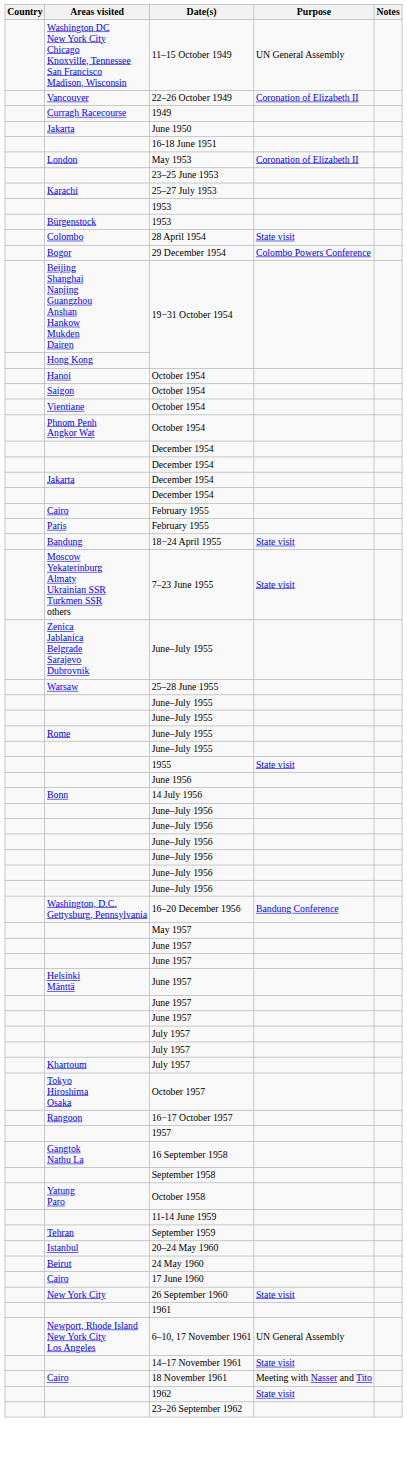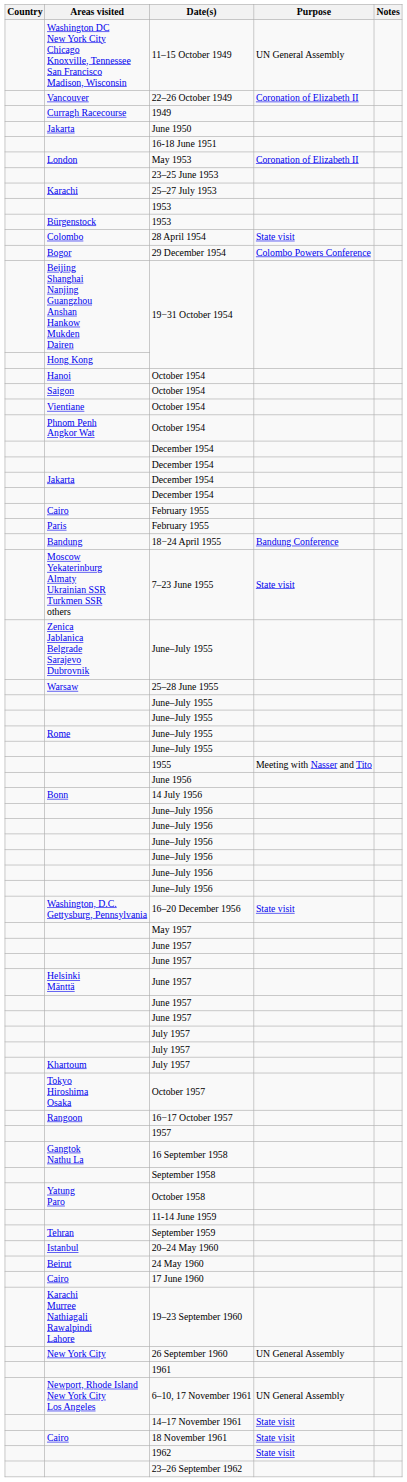 <table style="margin: 1em auto 1em auto" class="wikitable sortable">
 <tr>
 <th>Country</th>
 <th>Areas visited</th>
 <th>Date(s)</th>
 <th>Purpose</th>
 <th>Notes</th>
 </tr>
 <tr>
 <td></td>
 <td><a href='#'>Washington DC</a><br><a href='#'>New York City</a><br><a href='#'>Chicago</a><br><a href='#'>Knoxville, Tennessee</a><br><a href='#'>San Francisco</a><br><a href='#'>Madison, Wisconsin</a></td>
 <td>11–15 October 1949</td>
 <td>UN General Assembly</td>
 <td></td>
 </tr>
 <tr>
 <td></td>
 <td><a href='#'>Vancouver</a></td>
 <td>22–26 October 1949</td>
 <td><a href='#'>Coronation of Elizabeth II</a></td>
 <td></td>
 </tr>
 <tr>
 <td></td>
 <td><a href='#'>Curragh Racecourse</a></td>
 <td>1949</td>
 <td></td>
 <td></td>
 </tr>
 <tr>
 <td></td>
 <td><a href='#'>Jakarta</a></td>
 <td>June 1950</td>
 <td></td>
 <td></td>
 </tr>
 <tr>
 <td></td>
 <td></td>
 <td>16-18 June 1951</td>
 <td></td>
 <td></td>
 </tr>
 <tr>
 <td></td>
 <td><a href='#'>London</a></td>
 <td>May 1953</td>
 <td><a href='#'>Coronation of Elizabeth II</a></td>
 <td></td>
 </tr>
 <tr>
 <td></td>
 <td></td>
 <td>23–25 June 1953</td>
 <td></td>
 <td></td>
 </tr>
 <tr>
 <td></td>
 <td><a href='#'>Karachi</a></td>
 <td>25–27 July 1953</td>
 <td></td>
 <td></td>
 </tr>
 <tr>
 <td></td>
 <td></td>
 <td>1953</td>
 <td></td>
 <td></td>
 </tr>
 <tr>
 <td></td>
 <td><a href='#'>Bürgenstock</a></td>
 <td>1953</td>
 <td></td>
 <td></td>
 </tr>
 <tr>
 <td></td>
 <td><a href='#'>Colombo</a></td>
 <td>28 April 1954</td>
 <td><a href='#'>State visit</a></td>
 <td></td>
 </tr>
 <tr>
 <td></td>
 <td><a href='#'>Bogor</a></td>
 <td>29 December 1954</td>
 <td><a href='#'>Colombo Powers Conference</a></td>
 <td></td>
 </tr>
 <tr>
 <td></td>
 <td><a href='#'>Beijing</a><br><a href='#'>Shanghai</a><br><a href='#'>Nanjing</a><br><a href='#'>Guangzhou</a><br><a href='#'>Anshan</a><br><a href='#'>Hankow</a><br><a href='#'>Mukden</a><br><a href='#'>Dairen</a><br></td>
 <td rowspan="2">19−31 October 1954</td>
 <td rowspan="2"></td>
 <td rowspan="2"></td>
 </tr>
 <tr>
 <td></td>
 <td><a href='#'>Hong Kong</a></td>
 </tr>
 <tr>
 <td></td>
 <td><a href='#'>Hanoi</a></td>
 <td>October 1954</td>
 <td></td>
 <td></td>
 </tr>
 <tr>
 <td></td>
 <td><a href='#'>Saigon</a></td>
 <td>October 1954</td>
 <td></td>
 <td></td>
 </tr>
 <tr>
 <td></td>
 <td><a href='#'>Vientiane</a></td>
 <td>October 1954</td>
 <td></td>
 <td></td>
 </tr>
 <tr>
 <td></td>
 <td><a href='#'>Phnom Penh</a><br><a href='#'>Angkor Wat</a></td>
 <td>October 1954</td>
 <td></td>
 <td></td>
 </tr>
 <tr>
 <td></td>
 <td></td>
 <td>December 1954</td>
 <td></td>
 <td></td>
 </tr>
 <tr>
 <td></td>
 <td></td>
 <td>December 1954</td>
 <td></td>
 <td></td>
 </tr>
 <tr>
 <td></td>
 <td><a href='#'>Jakarta</a></td>
 <td>December 1954</td>
 <td></td>
 <td></td>
 </tr>
 <tr>
 <td></td>
 <td></td>
 <td>December 1954</td>
 <td></td>
 <td></td>
 </tr>
 <tr>
 <td></td>
 <td><a href='#'>Cairo</a></td>
 <td>February 1955</td>
 <td></td>
 <td></td>
 </tr>
 <tr>
 <td></td>
 <td><a href='#'>Paris</a></td>
 <td>February 1955</td>
 <td></td>
 <td></td>
 </tr>
 <tr>
 <td></td>
 <td><a href='#'>Bandung</a></td>
 <td>18−24 April 1955</td>
-<td><a href='#'>State visit</a></td>
+<td><a href='#'>Bandung Conference</a></td>
 <td></td>
 </tr>
 <tr>
 <td></td>
 <td><a href='#'>Moscow</a><br><a href='#'>Yekaterinburg</a><br><a href='#'>Almaty</a><br><a href='#'>Ukrainian SSR</a><br><a href='#'>Turkmen SSR</a><br>others</td>
 <td>7–23 June 1955</td>
 <td><a href='#'>State visit</a></td>
 <td></td>
 </tr>
 <tr>
 <td></td>
 <td><a href='#'>Zenica</a><br><a href='#'>Jablanica</a><br><a href='#'>Belgrade</a><br><a href='#'>Sarajevo</a><br><a href='#'>Dubrovnik</a></td>
 <td>June–July 1955</td>
 <td></td>
 <td></td>
 </tr>
 <tr>
 <td></td>
 <td><a href='#'>Warsaw</a></td>
 <td>25–28 June 1955</td>
 <td></td>
 <td></td>
 </tr>
 <tr>
 <td></td>
 <td></td>
 <td>June–July 1955</td>
 <td></td>
 <td></td>
 </tr>
 <tr>
 <td></td>
 <td></td>
 <td>June–July 1955</td>
 <td></td>
 <td></td>
 </tr>
 <tr>
 <td></td>
 <td><a href='#'>Rome</a></td>
 <td>June–July 1955</td>
 <td></td>
 <td></td>
 </tr>
 <tr>
 <td></td>
 <td></td>
 <td>June–July 1955</td>
 <td></td>
 <td></td>
 </tr>
 <tr>
 <td></td>
 <td></td>
 <td>1955</td>
-<td><a href='#'>State visit</a></td>
+<td>Meeting with <a href='#'>Nasser</a> and <a href='#'>Tito</a></td>
 <td></td>
 </tr>
 <tr>
 <td></td>
 <td></td>
 <td>June 1956</td>
 <td></td>
 <td></td>
 </tr>
 <tr>
 <td></td>
 <td><a href='#'>Bonn</a></td>
 <td>14 July 1956</td>
 <td></td>
 <td></td>
 </tr>
 <tr>
 <td></td>
 <td></td>
 <td>June–July 1956</td>
 <td></td>
 <td></td>
 </tr>
 <tr>
 <td></td>
 <td></td>
 <td>June–July 1956</td>
 <td></td>
 <td></td>
 </tr>
 <tr>
 <td></td>
 <td></td>
 <td>June–July 1956</td>
 <td></td>
 <td></td>
 </tr>
 <tr>
 <td></td>
 <td></td>
 <td>June–July 1956</td>
 <td></td>
 <td></td>
 </tr>
 <tr>
 <td></td>
 <td></td>
 <td>June–July 1956</td>
 <td></td>
 <td></td>
 </tr>
 <tr>
 <td></td>
 <td></td>
 <td>June–July 1956</td>
 <td></td>
 <td></td>
 </tr>
 <tr>
 <td></td>
 <td><a href='#'>Washington, D.C.</a><br><a href='#'>Gettysburg, Pennsylvania</a></td>
 <td>16–20 December 1956</td>
-<td><a href='#'>Bandung Conference</a></td>
+<td><a href='#'>State visit</a></td>
 <td></td>
 </tr>
 <tr>
 <td></td>
 <td></td>
 <td>May 1957</td>
 <td></td>
 <td></td>
 </tr>
 <tr>
 <td></td>
 <td></td>
 <td>June 1957</td>
 <td></td>
 <td></td>
 </tr>
 <tr>
 <td></td>
 <td></td>
 <td>June 1957</td>
 <td></td>
 <td></td>
 </tr>
 <tr>
 <td></td>
 <td><a href='#'>Helsinki</a><br> <a href='#'>Mänttä</a></td>
 <td>June 1957</td>
 <td></td>
 <td></td>
 </tr>
 <tr>
 <td></td>
 <td></td>
 <td>June 1957</td>
 <td></td>
 <td></td>
 </tr>
 <tr>
 <td></td>
 <td></td>
 <td>June 1957</td>
 <td></td>
 <td></td>
 </tr>
 <tr>
 <td></td>
 <td></td>
 <td>July 1957</td>
 <td></td>
 <td></td>
 </tr>
 <tr>
 <td></td>
 <td></td>
 <td>July 1957</td>
 <td></td>
 <td></td>
 </tr>
 <tr>
 <td></td>
 <td><a href='#'>Khartoum</a></td>
 <td>July 1957</td>
 <td></td>
 <td></td>
 </tr>
 <tr>
 <td></td>
 <td><a href='#'>Tokyo</a><br><a href='#'>Hiroshima</a><br><a href='#'>Osaka</a></td>
 <td>October 1957</td>
 <td></td>
 <td></td>
 </tr>
 <tr>
 <td></td>
 <td><a href='#'>Rangoon</a></td>
 <td>16−17 October 1957</td>
 <td></td>
 <td></td>
 </tr>
 <tr>
 <td></td>
 <td></td>
 <td>1957</td>
 <td></td>
 <td></td>
 </tr>
 <tr>
 <td></td>
 <td><a href='#'>Gangtok</a><br><a href='#'>Nathu La</a></td>
 <td>16 September 1958</td>
 <td></td>
 <td></td>
 </tr>
 <tr>
 <td></td>
 <td></td>
 <td>September 1958</td>
 <td></td>
 <td></td>
 </tr>
 <tr>
 <td></td>
 <td><a href='#'>Yatung</a><br><a href='#'>Paro</a></td>
 <td>October 1958</td>
 <td></td>
 <td></td>
 </tr>
 <tr>
 <td></td>
 <td></td>
 <td>11-14 June 1959</td>
 <td></td>
 <td></td>
 </tr>
 <tr>
 <td></td>
 <td><a href='#'>Tehran</a></td>
 <td>September 1959</td>
 <td></td>
 <td></td>
 </tr>
 <tr>
 <td></td>
 <td><a href='#'>Istanbul</a></td>
 <td>20–24 May 1960</td>
 <td></td>
 <td></td>
 </tr>
 <tr>
 <td></td>
 <td><a href='#'>Beirut</a></td>
 <td>24 May 1960</td>
 <td></td>
 <td></td>
 </tr>
 <tr>
 <td></td>
 <td><a href='#'>Cairo</a></td>
 <td>17 June 1960</td>
 <td></td>
 <td></td>
 </tr>
 <tr>
 <td></td>
+<td><a href='#'>Karachi</a><br><a href='#'>Murree</a><br><a href='#'>Nathiagali</a><br><a href='#'>Rawalpindi</a><br><a href='#'>Lahore</a></td>
+<td>19–23 September 1960</td>
+<td></td>
+<td></td>
+</tr>
+<tr>
+<td></td>
 <td><a href='#'>New York City</a></td>
 <td>26 September 1960</td>
-<td><a href='#'>State visit</a></td>
+<td>UN General Assembly</td>
 <td></td>
 </tr>
 <tr>
 <td></td>
 <td></td>
 <td>1961</td>
 <td></td>
 <td></td>
 </tr>
 <tr>
 <td></td>
 <td><a href='#'>Newport, Rhode Island</a><br><a href='#'>New York City</a><br><a href='#'>Los Angeles</a></td>
 <td>6–10, 17 November 1961</td>
 <td>UN General Assembly</td>
 <td></td>
 </tr>
 <tr>
 <td></td>
 <td></td>
 <td>14–17 November 1961</td>
 <td><a href='#'>State visit</a></td>
 <td></td>
 </tr>
 <tr>
 <td></td>
 <td><a href='#'>Cairo</a></td>
 <td>18 November 1961</td>
-<td>Meeting with <a href='#'>Nasser</a> and <a href='#'>Tito</a></td>
+<td><a href='#'>State visit</a></td>
 <td></td>
 </tr>
 <tr>
 <td></td>
 <td></td>
 <td>1962</td>
 <td><a href='#'>State visit</a></td>
 <td></td>
 </tr>
 <tr>
 <td></td>
 <td></td>
 <td>23–26 September 1962</td>
 <td></td>
 <td></td>
 </tr>
 </table>
